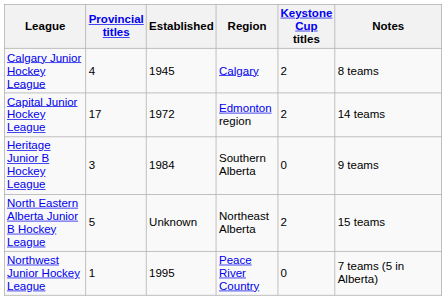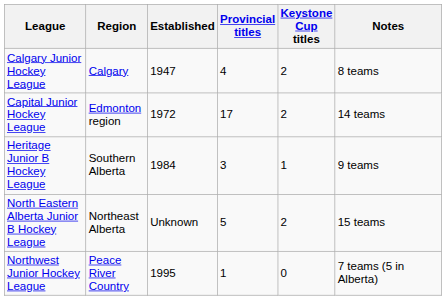 <table class="wikitable">
 <tr>
 <th bgcolor="#DDDDFF" width="25%">League</th>
+<th bgcolor="#DDDDFF" width="15%">Region</th>
+<th bgcolor="#DDDDFF" width="10%">Established</th>
 <th bgcolor="#DDDDFF" width="5%"><a href='#'>Provincial titles</a></th>
-<th bgcolor="#DDDDFF" width="10%">Established</th>
-<th bgcolor="#DDDDFF" width="15%">Region</th>
 <th bgcolor="#DDDDFF" width="5%"><a href='#'>Keystone Cup</a> titles</th>
 <th bgcolor="#DDDDFF" width="40%">Notes</th>
 </tr>
 <tr>
 <td><a href='#'>Calgary Junior Hockey League</a></td>
+<td><a href='#'>Calgary</a></td>
+<td>1947</td>
 <td>4</td>
-<td>1945</td>
-<td><a href='#'>Calgary</a></td>
 <td>2</td>
 <td>8 teams</td>
 </tr>
 <tr>
 <td><a href='#'>Capital Junior Hockey League</a></td>
+<td><a href='#'>Edmonton</a> region</td>
+<td>1972</td>
 <td>17</td>
-<td>1972</td>
-<td><a href='#'>Edmonton</a> region</td>
 <td>2</td>
 <td>14 teams</td>
 </tr>
 <tr>
 <td><a href='#'>Heritage Junior B Hockey League</a></td>
+<td>Southern Alberta</td>
+<td>1984</td>
 <td>3</td>
-<td>1984</td>
-<td>Southern Alberta</td>
-<td>0</td>
+<td>1</td>
 <td>9 teams</td>
 </tr>
 <tr>
 <td><a href='#'>North Eastern Alberta Junior B Hockey League</a></td>
+<td>Northeast Alberta</td>
+<td>Unknown</td>
 <td>5</td>
-<td>Unknown</td>
-<td>Northeast Alberta</td>
 <td>2</td>
 <td>15 teams</td>
 </tr>
 <tr>
 <td><a href='#'>Northwest Junior Hockey League</a></td>
+<td><a href='#'>Peace River Country</a></td>
+<td>1995</td>
 <td>1</td>
-<td>1995</td>
-<td><a href='#'>Peace River Country</a></td>
 <td>0</td>
 <td>7 teams (5 in Alberta)</td>
 </tr>
 </table>
